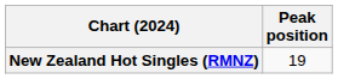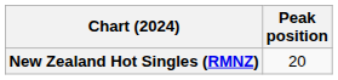 <table class="wikitable sortable plainrowheaders" style="text-align:center">
 <tr>
 <th scope="col">Chart (2024)</th>
 <th scope="col">Peak<br>position</th>
 </tr>
 <tr>
 <th scope="row">New Zealand Hot Singles (<a href='#'>RMNZ</a>)</th>
-<td>19</td>
+<td>20</td>
 </tr>
 </table>
